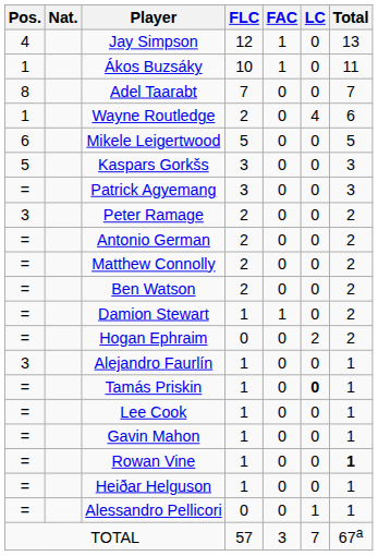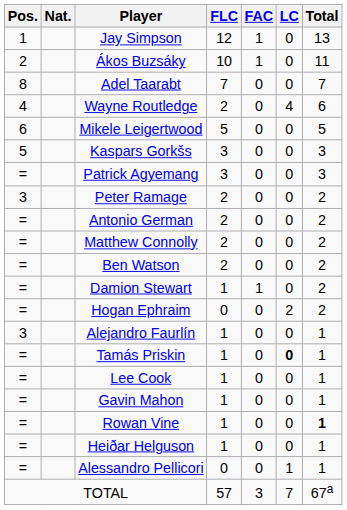 <table class="wikitable" style="text-align:center; margin: 1em 1em 1em 0; background: #f9f9f9; border:1px #aaa solid; border-collapse: collapse; font-size: 95%;">
 <tr>
 <th>Pos.</th>
 <th>Nat.</th>
 <th>Player</th>
 <th><a href='#'>FLC</a></th>
 <th><a href='#'>FAC</a></th>
 <th><a href='#'>LC</a></th>
 <th>Total</th>
 </tr>
 <tr>
-<td align=center>4</td>
+<td align=center>1</td>
 <td></td>
 <td><a href='#'>Jay Simpson</a></td>
 <td align=center>12</td>
 <td align=center>1</td>
 <td align=center>0</td>
 <td align=center>13</td>
 </tr>
 <tr>
-<td align=center>1</td>
+<td align=center>2</td>
 <td></td>
 <td><a href='#'>Ákos Buzsáky</a></td>
 <td align=center>10</td>
 <td align=center>1</td>
 <td align=center>0</td>
 <td align=center>11</td>
 </tr>
 <tr>
 <td align=center>8</td>
 <td></td>
 <td><a href='#'>Adel Taarabt</a></td>
 <td align=center>7</td>
 <td align=center>0</td>
 <td align=center>0</td>
 <td align=center>7</td>
 </tr>
 <tr>
-<td align=center>1</td>
+<td align=center>4</td>
 <td></td>
 <td><a href='#'>Wayne Routledge</a></td>
 <td align=center>2</td>
 <td align=center>0</td>
 <td align=center>4</td>
 <td align=center>6</td>
 </tr>
 <tr>
 <td align=center>6</td>
 <td></td>
 <td><a href='#'>Mikele Leigertwood</a></td>
 <td align=center>5</td>
 <td align=center>0</td>
 <td align=center>0</td>
 <td align=center>5</td>
 </tr>
 <tr>
 <td align=center>5</td>
 <td></td>
 <td><a href='#'>Kaspars Gorkšs</a></td>
 <td align=center>3</td>
 <td align=center>0</td>
 <td align=center>0</td>
 <td align=center>3</td>
 </tr>
 <tr>
 <td align=center>=</td>
 <td></td>
 <td><a href='#'>Patrick Agyemang</a></td>
 <td align=center>3</td>
 <td align=center>0</td>
 <td align=center>0</td>
 <td align=center>3</td>
 </tr>
 <tr>
 <td align=center>3</td>
 <td></td>
 <td><a href='#'>Peter Ramage</a></td>
 <td align=center>2</td>
 <td align=center>0</td>
 <td align=center>0</td>
 <td align=center>2</td>
 </tr>
 <tr>
 <td align=center>=</td>
 <td></td>
 <td><a href='#'>Antonio German</a></td>
 <td align=center>2</td>
 <td align=center>0</td>
 <td align=center>0</td>
 <td align=center>2</td>
 </tr>
 <tr>
 <td align=center>=</td>
 <td></td>
 <td><a href='#'>Matthew Connolly</a></td>
 <td align=center>2</td>
 <td align=center>0</td>
 <td align=center>0</td>
 <td align=center>2</td>
 </tr>
 <tr>
 <td align=center>=</td>
 <td></td>
 <td><a href='#'>Ben Watson</a></td>
 <td align=center>2</td>
 <td align=center>0</td>
 <td align=center>0</td>
 <td align=center>2</td>
 </tr>
 <tr>
 <td align=center>=</td>
 <td></td>
 <td><a href='#'>Damion Stewart</a></td>
 <td align=center>1</td>
 <td align=center>1</td>
 <td align=center>0</td>
 <td align=center>2</td>
 </tr>
 <tr>
 <td align=center>=</td>
 <td></td>
 <td><a href='#'>Hogan Ephraim</a></td>
 <td align=center>0</td>
 <td align=center>0</td>
 <td align=center>2</td>
 <td align=center>2</td>
 </tr>
 <tr>
 <td align=center>3</td>
 <td></td>
 <td><a href='#'>Alejandro Faurlín</a></td>
 <td align=center>1</td>
 <td align=center>0</td>
 <td align=center>0</td>
 <td align=center>1</td>
 </tr>
 <tr>
 <td align=center>=</td>
 <td></td>
 <td><a href='#'>Tamás Priskin</a></td>
 <td align=center>1</td>
 <td align=center>0</td>
 <td align=center><strong>0</strong></td>
 <td align=center>1</td>
 </tr>
 <tr>
 <td align=center>=</td>
 <td></td>
 <td><a href='#'>Lee Cook</a></td>
 <td align=center>1</td>
 <td align=center>0</td>
 <td align=center>0</td>
 <td align=center>1</td>
 </tr>
 <tr>
 <td align=center>=</td>
 <td></td>
 <td><a href='#'>Gavin Mahon</a></td>
 <td align=center>1</td>
 <td align=center>0</td>
 <td align=center>0</td>
 <td align=center>1</td>
 </tr>
 <tr>
 <td align=center>=</td>
 <td></td>
 <td><a href='#'>Rowan Vine</a></td>
 <td align=center>1</td>
 <td align=center>0</td>
 <td align=center>0</td>
 <td align=center><strong>1</strong></td>
 </tr>
 <tr>
 <td align=center>=</td>
 <td></td>
 <td><a href='#'>Heiðar Helguson</a></td>
 <td align=center>1</td>
 <td align=center>0</td>
 <td align=center>0</td>
 <td align=center>1</td>
 </tr>
 <tr>
 <td align=center>=</td>
 <td></td>
 <td><a href='#'>Alessandro Pellicori</a></td>
 <td align=center>0</td>
 <td align=center>0</td>
 <td align=center>1</td>
 <td align=center>1</td>
 </tr>
 <tr>
 <td align=center; colspan="3">TOTAL</td>
 <td align=center>57</td>
 <td align=center>3</td>
 <td align=center>7</td>
 <td align=center>67<sup>a</sup></td>
 </tr>
 </table>
